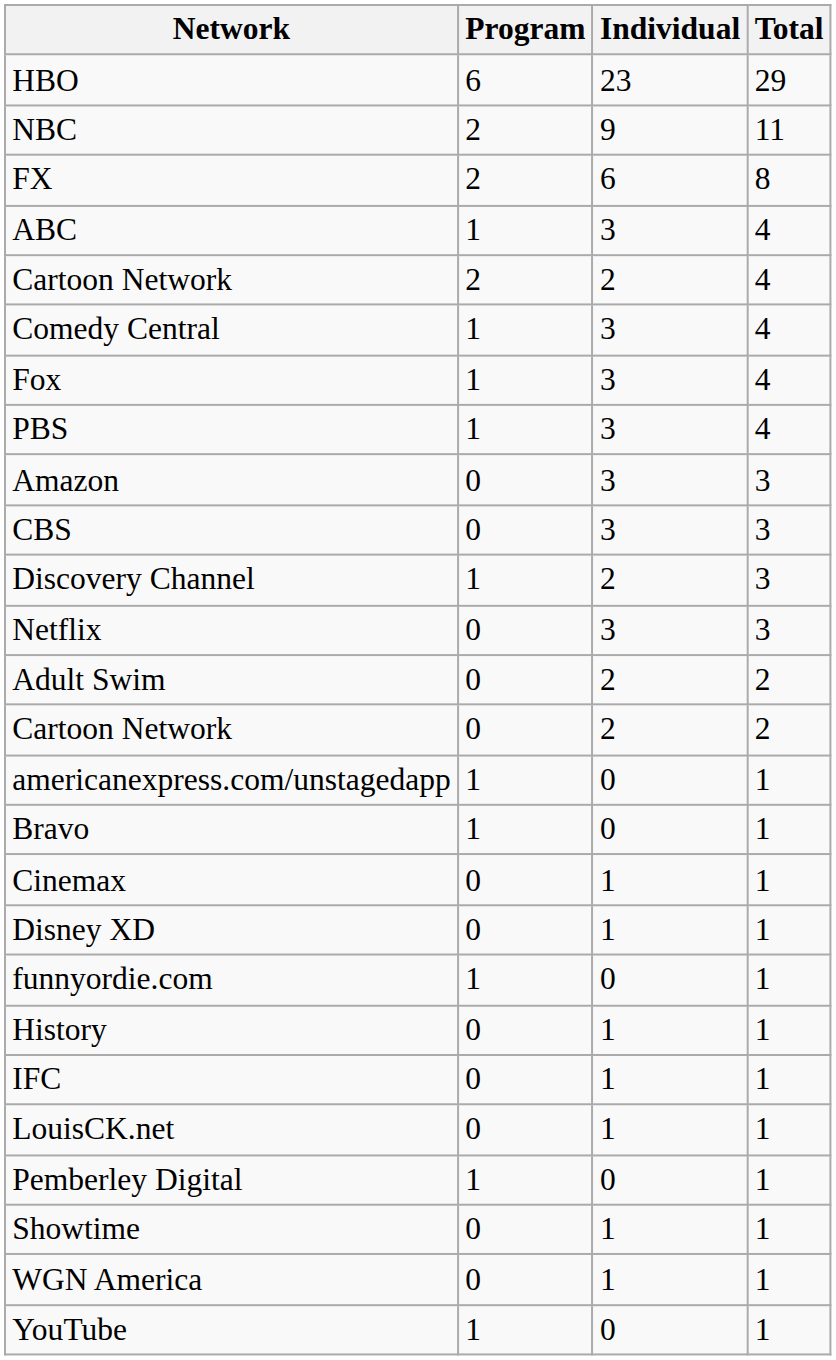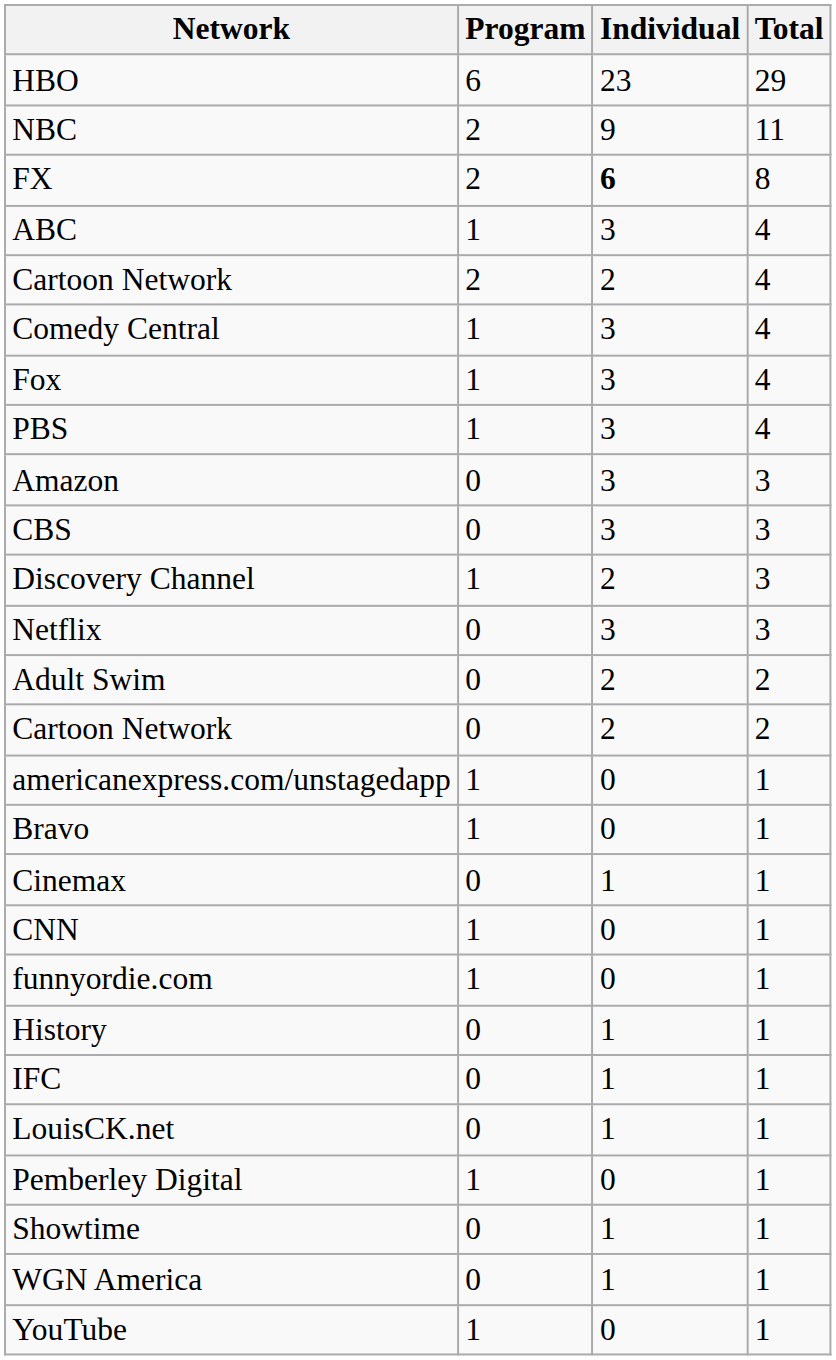 <table class="wikitable sortable">
 <tr>
 <th>Network</th>
 <th>Program</th>
 <th>Individual</th>
 <th>Total</th>
 </tr>
 <tr>
 <td>HBO</td>
 <td>6</td>
 <td>23</td>
 <td>29</td>
 </tr>
 <tr>
 <td>NBC</td>
 <td>2</td>
 <td>9</td>
 <td>11</td>
 </tr>
 <tr>
 <td>FX</td>
 <td>2</td>
-<td>6</td>
+<td><strong>6</strong></td>
 <td>8</td>
 </tr>
 <tr>
 <td>ABC</td>
 <td>1</td>
 <td>3</td>
 <td>4</td>
 </tr>
 <tr>
 <td>Cartoon Network</td>
 <td>2</td>
 <td>2</td>
 <td>4</td>
 </tr>
 <tr>
 <td>Comedy Central</td>
 <td>1</td>
 <td>3</td>
 <td>4</td>
 </tr>
 <tr>
 <td>Fox</td>
 <td>1</td>
 <td>3</td>
 <td>4</td>
 </tr>
 <tr>
 <td>PBS</td>
 <td>1</td>
 <td>3</td>
 <td>4</td>
 </tr>
 <tr>
 <td>Amazon</td>
 <td>0</td>
 <td>3</td>
 <td>3</td>
 </tr>
 <tr>
 <td>CBS</td>
 <td>0</td>
 <td>3</td>
 <td>3</td>
 </tr>
 <tr>
 <td>Discovery Channel</td>
 <td>1</td>
 <td>2</td>
 <td>3</td>
 </tr>
 <tr>
 <td>Netflix</td>
 <td>0</td>
 <td>3</td>
 <td>3</td>
 </tr>
 <tr>
 <td>Adult Swim</td>
 <td>0</td>
 <td>2</td>
 <td>2</td>
 </tr>
 <tr>
 <td>Cartoon Network</td>
 <td>0</td>
 <td>2</td>
 <td>2</td>
 </tr>
 <tr>
 <td>americanexpress.com/unstagedapp</td>
 <td>1</td>
 <td>0</td>
 <td>1</td>
 </tr>
 <tr>
 <td>Bravo</td>
 <td>1</td>
 <td>0</td>
 <td>1</td>
 </tr>
 <tr>
 <td>Cinemax</td>
 <td>0</td>
 <td>1</td>
 <td>1</td>
 </tr>
 <tr>
-<td>Disney XD</td>
+<td>CNN</td>
+<td>1</td>
 <td>0</td>
-<td>1</td>
 <td>1</td>
 </tr>
 <tr>
 <td>funnyordie.com</td>
 <td>1</td>
 <td>0</td>
 <td>1</td>
 </tr>
 <tr>
 <td>History</td>
 <td>0</td>
 <td>1</td>
 <td>1</td>
 </tr>
 <tr>
 <td>IFC</td>
 <td>0</td>
 <td>1</td>
 <td>1</td>
 </tr>
 <tr>
 <td>LouisCK.net</td>
 <td>0</td>
 <td>1</td>
 <td>1</td>
 </tr>
 <tr>
 <td>Pemberley Digital</td>
 <td>1</td>
 <td>0</td>
 <td>1</td>
 </tr>
 <tr>
 <td>Showtime</td>
 <td>0</td>
 <td>1</td>
 <td>1</td>
 </tr>
 <tr>
 <td>WGN America</td>
 <td>0</td>
 <td>1</td>
 <td>1</td>
 </tr>
 <tr>
 <td>YouTube</td>
 <td>1</td>
 <td>0</td>
 <td>1</td>
 </tr>
 </table>
